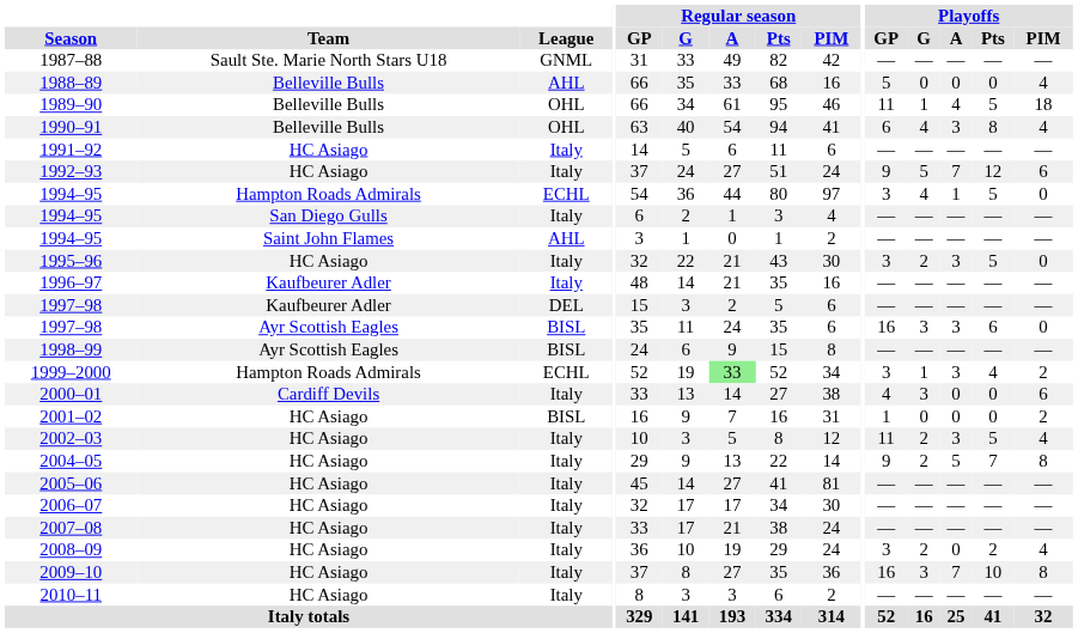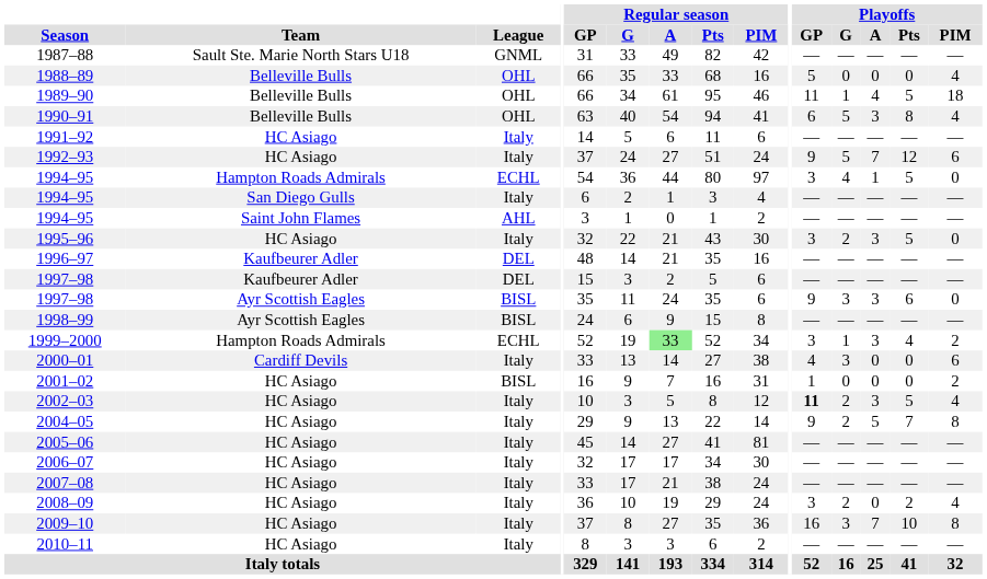 <table border="0" cellpadding="1" cellspacing="0" style="text-align:center; width:60em">
 <tr bgcolor="#e0e0e0">
 <th colspan="3" bgcolor="#ffffff"></th>
 <th rowspan="99" bgcolor="#ffffff"></th>
 <th colspan="5"><a href='#'>Regular season</a></th>
 <th rowspan="99" bgcolor="#ffffff"></th>
 <th colspan="5"><a href='#'>Playoffs</a></th>
 </tr>
 <tr bgcolor="#e0e0e0">
 <th><a href='#'>Season</a></th>
 <th>Team</th>
 <th>League</th>
 <th>GP</th>
 <th><a href='#'>G</a></th>
 <th><a href='#'>A</a></th>
 <th><a href='#'>Pts</a></th>
 <th><a href='#'>PIM</a></th>
 <th>GP</th>
 <th>G</th>
 <th>A</th>
 <th>Pts</th>
 <th>PIM</th>
 </tr>
 <tr>
 <td>1987–88</td>
 <td>Sault Ste. Marie North Stars U18</td>
 <td>GNML</td>
 <td>31</td>
 <td>33</td>
 <td>49</td>
 <td>82</td>
 <td>42</td>
 <td>—</td>
 <td>—</td>
 <td>—</td>
 <td>—</td>
 <td>—</td>
 </tr>
 <tr bgcolor="#f0f0f0">
 <td><a href='#'>1988–89</a></td>
 <td><a href='#'>Belleville Bulls</a></td>
-<td><a href='#'>AHL</a></td>
+<td><a href='#'>OHL</a></td>
 <td>66</td>
 <td>35</td>
 <td>33</td>
 <td>68</td>
 <td>16</td>
 <td>5</td>
 <td>0</td>
 <td>0</td>
 <td>0</td>
 <td>4</td>
 </tr>
 <tr>
 <td><a href='#'>1989–90</a></td>
 <td>Belleville Bulls</td>
 <td>OHL</td>
 <td>66</td>
 <td>34</td>
 <td>61</td>
 <td>95</td>
 <td>46</td>
 <td>11</td>
 <td>1</td>
 <td>4</td>
 <td>5</td>
 <td>18</td>
 </tr>
 <tr bgcolor="#f0f0f0">
 <td><a href='#'>1990–91</a></td>
 <td>Belleville Bulls</td>
 <td>OHL</td>
 <td>63</td>
 <td>40</td>
 <td>54</td>
 <td>94</td>
 <td>41</td>
 <td>6</td>
-<td>4</td>
+<td>5</td>
 <td>3</td>
 <td>8</td>
 <td>4</td>
 </tr>
 <tr>
 <td><a href='#'>1991–92</a></td>
 <td><a href='#'>HC Asiago</a></td>
 <td><a href='#'>Italy</a></td>
 <td>14</td>
 <td>5</td>
 <td>6</td>
 <td>11</td>
 <td>6</td>
 <td>—</td>
 <td>—</td>
 <td>—</td>
 <td>—</td>
 <td>—</td>
 </tr>
 <tr bgcolor="#f0f0f0">
 <td><a href='#'>1992–93</a></td>
 <td>HC Asiago</td>
 <td>Italy</td>
 <td>37</td>
 <td>24</td>
 <td>27</td>
 <td>51</td>
 <td>24</td>
 <td>9</td>
 <td>5</td>
 <td>7</td>
 <td>12</td>
 <td>6</td>
 </tr>
 <tr>
 <td><a href='#'>1994–95</a></td>
 <td><a href='#'>Hampton Roads Admirals</a></td>
 <td><a href='#'>ECHL</a></td>
 <td>54</td>
 <td>36</td>
 <td>44</td>
 <td>80</td>
 <td>97</td>
 <td>3</td>
 <td>4</td>
 <td>1</td>
 <td>5</td>
 <td>0</td>
 </tr>
 <tr bgcolor="#f0f0f0">
 <td><a href='#'>1994–95</a></td>
 <td><a href='#'>San Diego Gulls</a></td>
 <td>Italy</td>
 <td>6</td>
 <td>2</td>
 <td>1</td>
 <td>3</td>
 <td>4</td>
 <td>—</td>
 <td>—</td>
 <td>—</td>
 <td>—</td>
 <td>—</td>
 </tr>
 <tr>
 <td><a href='#'>1994–95</a></td>
 <td><a href='#'>Saint John Flames</a></td>
 <td><a href='#'>AHL</a></td>
 <td>3</td>
 <td>1</td>
 <td>0</td>
 <td>1</td>
 <td>2</td>
 <td>—</td>
 <td>—</td>
 <td>—</td>
 <td>—</td>
 <td>—</td>
 </tr>
 <tr bgcolor="#f0f0f0">
 <td><a href='#'>1995–96</a></td>
 <td>HC Asiago</td>
 <td>Italy</td>
 <td>32</td>
 <td>22</td>
 <td>21</td>
 <td>43</td>
 <td>30</td>
 <td>3</td>
 <td>2</td>
 <td>3</td>
 <td>5</td>
 <td>0</td>
 </tr>
 <tr>
 <td><a href='#'>1996–97</a></td>
 <td><a href='#'>Kaufbeurer Adler</a></td>
-<td><a href='#'>Italy</a></td>
+<td><a href='#'>DEL</a></td>
 <td>48</td>
 <td>14</td>
 <td>21</td>
 <td>35</td>
 <td>16</td>
 <td>—</td>
 <td>—</td>
 <td>—</td>
 <td>—</td>
 <td>—</td>
 </tr>
 <tr bgcolor="#f0f0f0">
 <td><a href='#'>1997–98</a></td>
 <td>Kaufbeurer Adler</td>
 <td>DEL</td>
 <td>15</td>
 <td>3</td>
 <td>2</td>
 <td>5</td>
 <td>6</td>
 <td>—</td>
 <td>—</td>
 <td>—</td>
 <td>—</td>
 <td>—</td>
 </tr>
 <tr>
 <td><a href='#'>1997–98</a></td>
 <td><a href='#'>Ayr Scottish Eagles</a></td>
 <td><a href='#'>BISL</a></td>
 <td>35</td>
 <td>11</td>
 <td>24</td>
 <td>35</td>
 <td>6</td>
-<td>16</td>
+<td>9</td>
 <td>3</td>
 <td>3</td>
 <td>6</td>
 <td>0</td>
 </tr>
 <tr bgcolor="#f0f0f0">
 <td><a href='#'>1998–99</a></td>
 <td>Ayr Scottish Eagles</td>
 <td>BISL</td>
 <td>24</td>
 <td>6</td>
 <td>9</td>
 <td>15</td>
 <td>8</td>
 <td>—</td>
 <td>—</td>
 <td>—</td>
 <td>—</td>
 <td>—</td>
 </tr>
 <tr>
 <td><a href='#'>1999–2000</a></td>
 <td>Hampton Roads Admirals</td>
 <td>ECHL</td>
 <td>52</td>
 <td>19</td>
 <td style="background: lightgreen;">33</td>
 <td>52</td>
 <td>34</td>
 <td>3</td>
 <td>1</td>
 <td>3</td>
 <td>4</td>
 <td>2</td>
 </tr>
 <tr bgcolor="#f0f0f0">
 <td><a href='#'>2000–01</a></td>
 <td><a href='#'>Cardiff Devils</a></td>
 <td>Italy</td>
 <td>33</td>
 <td>13</td>
 <td>14</td>
 <td>27</td>
 <td>38</td>
 <td>4</td>
 <td>3</td>
 <td>0</td>
 <td>0</td>
 <td>6</td>
 </tr>
 <tr>
 <td><a href='#'>2001–02</a></td>
 <td>HC Asiago</td>
 <td>BISL</td>
 <td>16</td>
 <td>9</td>
 <td>7</td>
 <td>16</td>
 <td>31</td>
 <td>1</td>
 <td>0</td>
 <td>0</td>
 <td>0</td>
 <td>2</td>
 </tr>
 <tr bgcolor="#f0f0f0">
 <td><a href='#'>2002–03</a></td>
 <td>HC Asiago</td>
 <td>Italy</td>
 <td>10</td>
 <td>3</td>
 <td>5</td>
 <td>8</td>
 <td>12</td>
-<td>11</td>
+<td><strong>11</strong></td>
 <td>2</td>
 <td>3</td>
 <td>5</td>
 <td>4</td>
 </tr>
 <tr>
 <td><a href='#'>2004–05</a></td>
 <td>HC Asiago</td>
 <td>Italy</td>
 <td>29</td>
 <td>9</td>
 <td>13</td>
 <td>22</td>
 <td>14</td>
 <td>9</td>
 <td>2</td>
 <td>5</td>
 <td>7</td>
 <td>8</td>
 </tr>
 <tr bgcolor="#f0f0f0">
 <td><a href='#'>2005–06</a></td>
 <td>HC Asiago</td>
 <td>Italy</td>
 <td>45</td>
 <td>14</td>
 <td>27</td>
 <td>41</td>
 <td>81</td>
 <td>—</td>
 <td>—</td>
 <td>—</td>
 <td>—</td>
 <td>—</td>
 </tr>
 <tr>
 <td><a href='#'>2006–07</a></td>
 <td>HC Asiago</td>
 <td>Italy</td>
 <td>32</td>
 <td>17</td>
 <td>17</td>
 <td>34</td>
 <td>30</td>
 <td>—</td>
 <td>—</td>
 <td>—</td>
 <td>—</td>
 <td>—</td>
 </tr>
 <tr bgcolor="#f0f0f0">
 <td><a href='#'>2007–08</a></td>
 <td>HC Asiago</td>
 <td>Italy</td>
 <td>33</td>
 <td>17</td>
 <td>21</td>
 <td>38</td>
 <td>24</td>
 <td>—</td>
 <td>—</td>
 <td>—</td>
 <td>—</td>
 <td>—</td>
 </tr>
 <tr>
 <td><a href='#'>2008–09</a></td>
 <td>HC Asiago</td>
 <td>Italy</td>
 <td>36</td>
 <td>10</td>
 <td>19</td>
 <td>29</td>
 <td>24</td>
 <td>3</td>
 <td>2</td>
 <td>0</td>
 <td>2</td>
 <td>4</td>
 </tr>
 <tr bgcolor="#f0f0f0">
 <td><a href='#'>2009–10</a></td>
 <td>HC Asiago</td>
 <td>Italy</td>
 <td>37</td>
 <td>8</td>
 <td>27</td>
 <td>35</td>
 <td>36</td>
 <td>16</td>
 <td>3</td>
 <td>7</td>
 <td>10</td>
 <td>8</td>
 </tr>
 <tr>
 <td><a href='#'>2010–11</a></td>
 <td>HC Asiago</td>
 <td>Italy</td>
 <td>8</td>
 <td>3</td>
 <td>3</td>
 <td>6</td>
 <td>2</td>
 <td>—</td>
 <td>—</td>
 <td>—</td>
 <td>—</td>
 <td>—</td>
 </tr>
 <tr bgcolor="#e0e0e0">
 <th colspan="3">Italy totals</th>
 <th>329</th>
 <th>141</th>
 <th>193</th>
 <th>334</th>
 <th>314</th>
 <th>52</th>
 <th>16</th>
 <th>25</th>
 <th>41</th>
 <th>32</th>
 </tr>
 </table>
